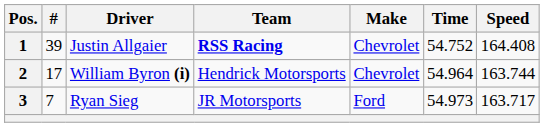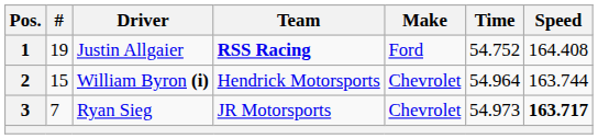 <table class="wikitable" style="font-size:95%">
 <tr>
 <th>Pos.</th>
 <th>#</th>
 <th>Driver</th>
 <th>Team</th>
 <th>Make</th>
 <th>Time</th>
 <th>Speed</th>
 </tr>
 <tr>
 <th>1</th>
-<td>39</td>
+<td>19</td>
 <td><a href='#'>Justin Allgaier</a></td>
 <td><strong><a href='#'>RSS Racing</a></strong></td>
-<td><a href='#'>Chevrolet</a></td>
+<td><a href='#'>Ford</a></td>
 <td>54.752</td>
 <td>164.408</td>
 </tr>
 <tr>
 <th>2</th>
-<td>17</td>
+<td>15</td>
 <td><a href='#'>William Byron</a>  <strong>(i)</strong></td>
 <td><a href='#'>Hendrick Motorsports</a></td>
 <td><a href='#'>Chevrolet</a></td>
 <td>54.964</td>
 <td>163.744</td>
 </tr>
 <tr>
 <th>3</th>
 <td>7</td>
 <td><a href='#'>Ryan Sieg</a></td>
 <td><a href='#'>JR Motorsports</a></td>
-<td><a href='#'>Ford</a></td>
+<td><a href='#'>Chevrolet</a></td>
 <td>54.973</td>
-<td>163.717</td>
+<td><strong>163.717</strong></td>
 </tr>
 <tr>
 <th colspan="7"></th>
 </tr>
 </table>
